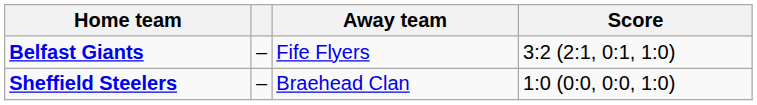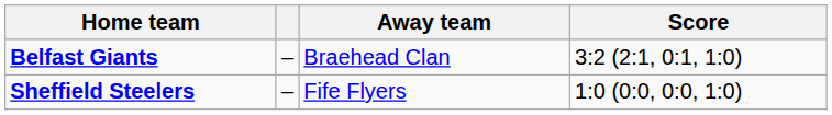 <table class="wikitable">
 <tr>
 <th style="width:190px">Home team</th>
 <th></th>
 <th style="width:190px">Away team</th>
 <th style="width:180px">Score</th>
 </tr>
 <tr>
 <td><strong><a href='#'>Belfast Giants</a></strong></td>
 <td>–</td>
-<td><a href='#'>Fife Flyers</a></td>
+<td><a href='#'>Braehead Clan</a></td>
 <td>3:2 (2:1, 0:1, 1:0)</td>
 </tr>
 <tr>
 <td><strong><a href='#'>Sheffield Steelers</a></strong></td>
 <td>–</td>
-<td><a href='#'>Braehead Clan</a></td>
+<td><a href='#'>Fife Flyers</a></td>
 <td>1:0 (0:0, 0:0, 1:0)</td>
 </tr>
 </table>
